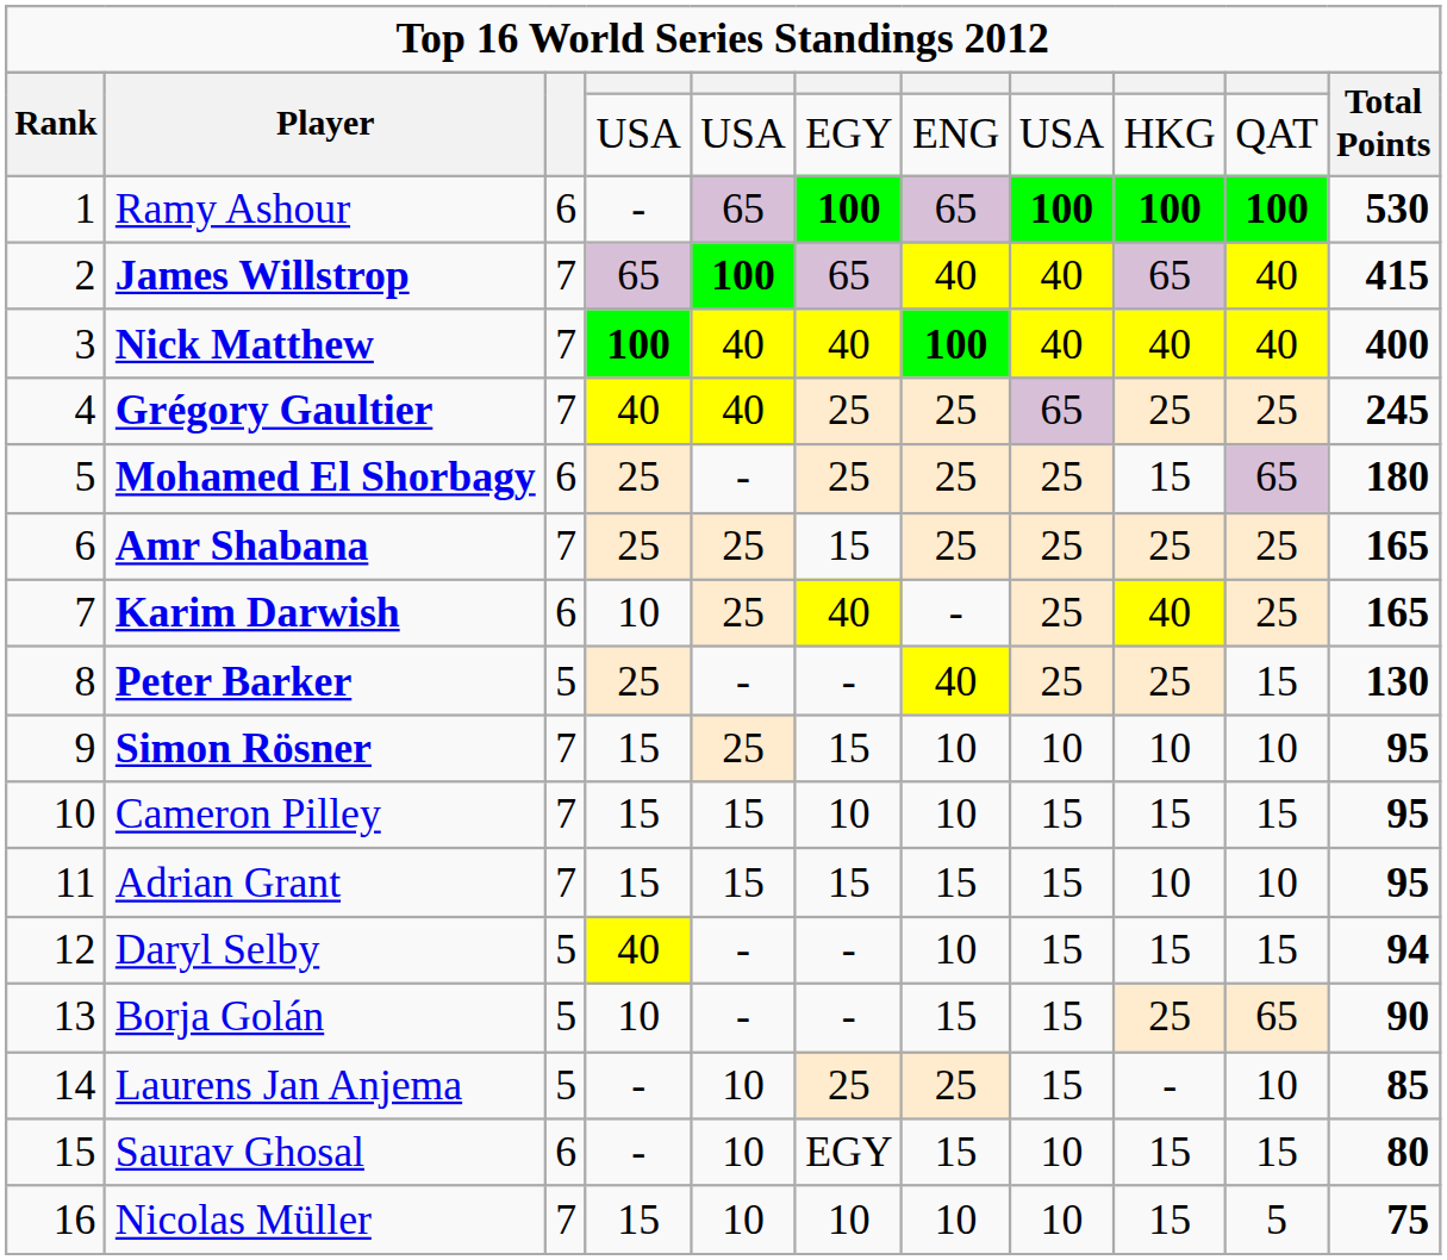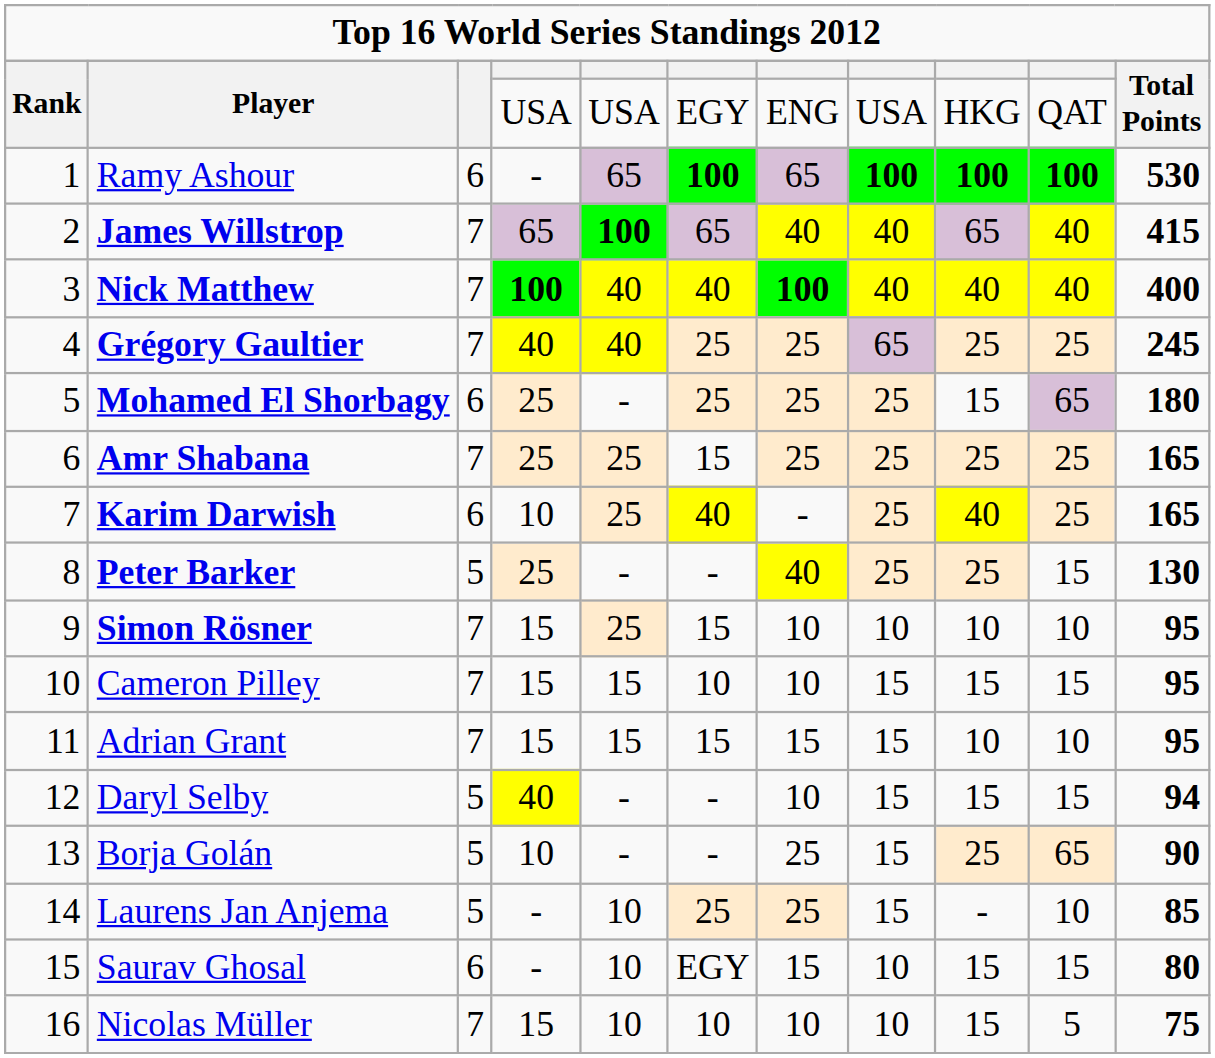 <table class="wikitable">
 <tr>
 <td colspan=11 align="center"><strong>Top 16 World Series Standings 2012</strong></td>
 </tr>
 <tr>
 </tr>
 <tr style="font-size:10pt;font-weight:bold">
 <th rowspan=2 align="center">Rank</th>
 <th rowspan=2 align="center">Player</th>
 <th rowspan=2 align="center"></th>
 <th></th>
 <th></th>
 <th></th>
 <th></th>
 <th></th>
 <th></th>
 <th></th>
 <th rowspan=2 align="center">Total<br>Points</th>
 </tr>
 <tr>
 <td align="center">USA </td>
 <td align="center">USA </td>
 <td align="center">EGY </td>
 <td align="center">ENG </td>
 <td align="center">USA </td>
 <td align="center">HKG </td>
 <td align="center">QAT </td>
 </tr>
 <tr>
 <td align=right>1</td>
 <td> <a href='#'>Ramy Ashour</a></td>
 <td align=center>6</td>
 <td align=center>-</td>
 <td align=center style="background:#D8BFD8;">65</td>
 <td align=center style="background:#00ff00"><strong>100</strong></td>
 <td align=center style="background:#D8BFD8;">65</td>
 <td align=center style="background:#00ff00"><strong>100</strong></td>
 <td align=center style="background:#00ff00"><strong>100</strong></td>
 <td align=center style="background:#00ff00"><strong>100</strong></td>
 <td align=right><strong>530</strong></td>
 </tr>
 <tr>
 <td align=right>2</td>
 <td> <strong><a href='#'>James Willstrop</a></strong></td>
 <td align=center>7</td>
 <td align=center style="background:#D8BFD8;">65</td>
 <td align=center style="background:#00ff00"><strong>100</strong></td>
 <td align=center style="background:#D8BFD8;">65</td>
 <td align=center style="background:yellow;">40</td>
 <td align=center style="background:yellow;">40</td>
 <td align=center style="background:#D8BFD8;">65</td>
 <td align=center style="background:yellow;">40</td>
 <td align=right><strong>415</strong></td>
 </tr>
 <tr>
 <td align=right>3</td>
 <td> <strong><a href='#'>Nick Matthew</a></strong></td>
 <td align=center>7</td>
 <td align=center style="background:#00ff00"><strong>100</strong></td>
 <td align=center style="background:yellow;">40</td>
 <td align=center style="background:yellow;">40</td>
 <td align=center style="background:#00ff00"><strong>100</strong></td>
 <td align=center style="background:yellow;">40</td>
 <td align=center style="background:yellow;">40</td>
 <td align=center style="background:yellow;">40</td>
 <td align=right><strong>400</strong></td>
 </tr>
 <tr>
 <td align=right>4</td>
 <td> <strong><a href='#'>Grégory Gaultier</a></strong></td>
 <td align=center>7</td>
 <td align=center style="background:yellow;">40</td>
 <td align=center style="background:yellow;">40</td>
 <td align=center style="background:#ffebcd;">25</td>
 <td align=center style="background:#ffebcd;">25</td>
 <td align=center style="background:#D8BFD8;">65</td>
 <td align=center style="background:#ffebcd;">25</td>
 <td align=center style="background:#ffebcd;">25</td>
 <td align=right><strong>245</strong></td>
 </tr>
 <tr>
 <td align=right>5</td>
 <td> <strong><a href='#'>Mohamed El Shorbagy</a></strong></td>
 <td align=center>6</td>
 <td align=center style="background:#ffebcd;">25</td>
 <td align=center>-</td>
 <td align=center style="background:#ffebcd;">25</td>
 <td align=center style="background:#ffebcd;">25</td>
 <td align=center style="background:#ffebcd;">25</td>
 <td align=center>15</td>
 <td align=center style="background:#D8BFD8;">65</td>
 <td align=right><strong>180</strong></td>
 </tr>
 <tr>
 <td align=right>6</td>
 <td> <strong><a href='#'>Amr Shabana</a></strong></td>
 <td align=center>7</td>
 <td align=center style="background:#ffebcd;">25</td>
 <td align=center style="background:#ffebcd;">25</td>
 <td align=center>15</td>
 <td align=center style="background:#ffebcd;">25</td>
 <td align=center style="background:#ffebcd;">25</td>
 <td align=center style="background:#ffebcd;">25</td>
 <td align=center style="background:#ffebcd;">25</td>
 <td align=right><strong>165</strong></td>
 </tr>
 <tr>
 <td align=right>7</td>
 <td> <strong><a href='#'>Karim Darwish</a></strong></td>
 <td align=center>6</td>
 <td align=center>10</td>
 <td align=center style="background:#ffebcd;">25</td>
 <td align=center style="background:yellow;">40</td>
 <td align=center>-</td>
 <td align=center style="background:#ffebcd;">25</td>
 <td align=center style="background:yellow;">40</td>
 <td align=center style="background:#ffebcd;">25</td>
 <td align=right><strong>165</strong></td>
 </tr>
 <tr>
 <td align=right>8</td>
 <td> <strong><a href='#'>Peter Barker</a></strong></td>
 <td align=center>5</td>
 <td align=center style="background:#ffebcd;">25</td>
 <td align=center>-</td>
 <td align=center>-</td>
 <td align=center style="background:yellow;">40</td>
 <td align=center style="background:#ffebcd;">25</td>
 <td align=center style="background:#ffebcd;">25</td>
 <td align=center>15</td>
 <td align=right><strong>130</strong></td>
 </tr>
 <tr>
 <td align=right>9</td>
 <td> <strong><a href='#'>Simon Rösner</a></strong></td>
 <td align=center>7</td>
 <td align=center>15</td>
 <td align=center style="background:#ffebcd;">25</td>
 <td align=center>15</td>
 <td align=center>10</td>
 <td align=center>10</td>
 <td align=center>10</td>
 <td align=center>10</td>
 <td align=right><strong>95</strong></td>
 </tr>
 <tr>
 <td align=right>10</td>
 <td> <a href='#'>Cameron Pilley</a></td>
 <td align=center>7</td>
 <td align=center>15</td>
 <td align=center>15</td>
 <td align=center>10</td>
 <td align=center>10</td>
 <td align=center>15</td>
 <td align=center>15</td>
 <td align=center>15</td>
 <td align=right><strong>95</strong></td>
 </tr>
 <tr>
 <td align=right>11</td>
 <td> <a href='#'>Adrian Grant</a></td>
 <td align=center>7</td>
 <td align=center>15</td>
 <td align=center>15</td>
 <td align=center>15</td>
 <td align=center>15</td>
 <td align=center>15</td>
 <td align=center>10</td>
 <td align=center>10</td>
 <td align=right><strong>95</strong></td>
 </tr>
 <tr>
 <td align=right>12</td>
 <td> <a href='#'>Daryl Selby</a></td>
 <td align=center>5</td>
 <td align=center style="background:yellow;">40</td>
 <td align=center>-</td>
 <td align=center>-</td>
 <td align=center>10</td>
 <td align=center>15</td>
 <td align=center>15</td>
 <td align=center>15</td>
 <td align=right><strong>94</strong></td>
 </tr>
 <tr>
 <td align=right>13</td>
 <td> <a href='#'>Borja Golán</a></td>
 <td align=center>5</td>
 <td align=center>10</td>
 <td align=center>-</td>
 <td align=center>-</td>
-<td align=center>15</td>
+<td align=center>25</td>
 <td align=center>15</td>
 <td align=center style="background:#ffebcd;">25</td>
 <td align=center style="background:#ffebcd;">65</td>
 <td align=right><strong>90</strong></td>
 </tr>
 <tr>
 <td align=right>14</td>
 <td> <a href='#'>Laurens Jan Anjema</a></td>
 <td align=center>5</td>
 <td align=center>-</td>
 <td align=center>10</td>
 <td align=center style="background:#ffebcd;">25</td>
 <td align=center style="background:#ffebcd;">25</td>
 <td align=center>15</td>
 <td align=center>-</td>
 <td align=center>10</td>
 <td align=right><strong>85</strong></td>
 </tr>
 <tr>
 <td align=right>15</td>
 <td> <a href='#'>Saurav Ghosal</a></td>
 <td align=center>6</td>
 <td align=center>-</td>
 <td align=center>10</td>
 <td align="center">EGY </td>
 <td align=center>15</td>
 <td align=center>10</td>
 <td align=center>15</td>
 <td align=center>15</td>
 <td align=right><strong>80</strong></td>
 </tr>
 <tr>
 <td align=right>16</td>
 <td> <a href='#'>Nicolas Müller</a></td>
 <td align=center>7</td>
 <td align=center>15</td>
 <td align=center>10</td>
 <td align=center>10</td>
 <td align=center>10</td>
 <td align=center>10</td>
 <td align=center>15</td>
 <td align=center>5</td>
 <td align=right><strong>75</strong></td>
 </tr>
 <tr>
 </tr>
 </table>
